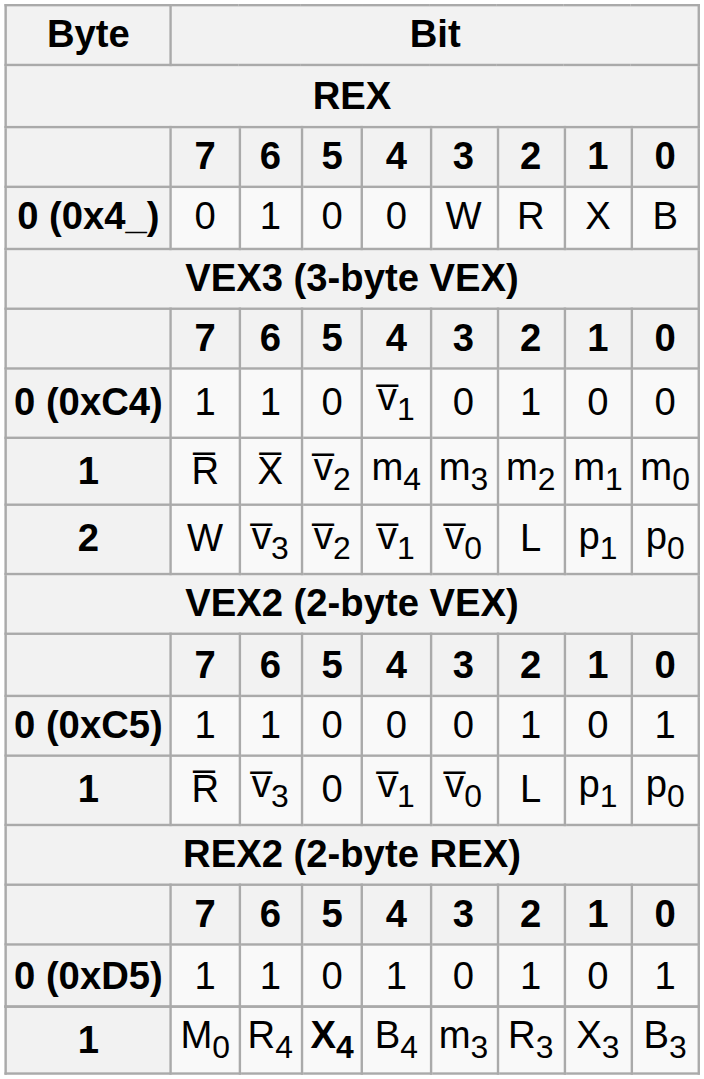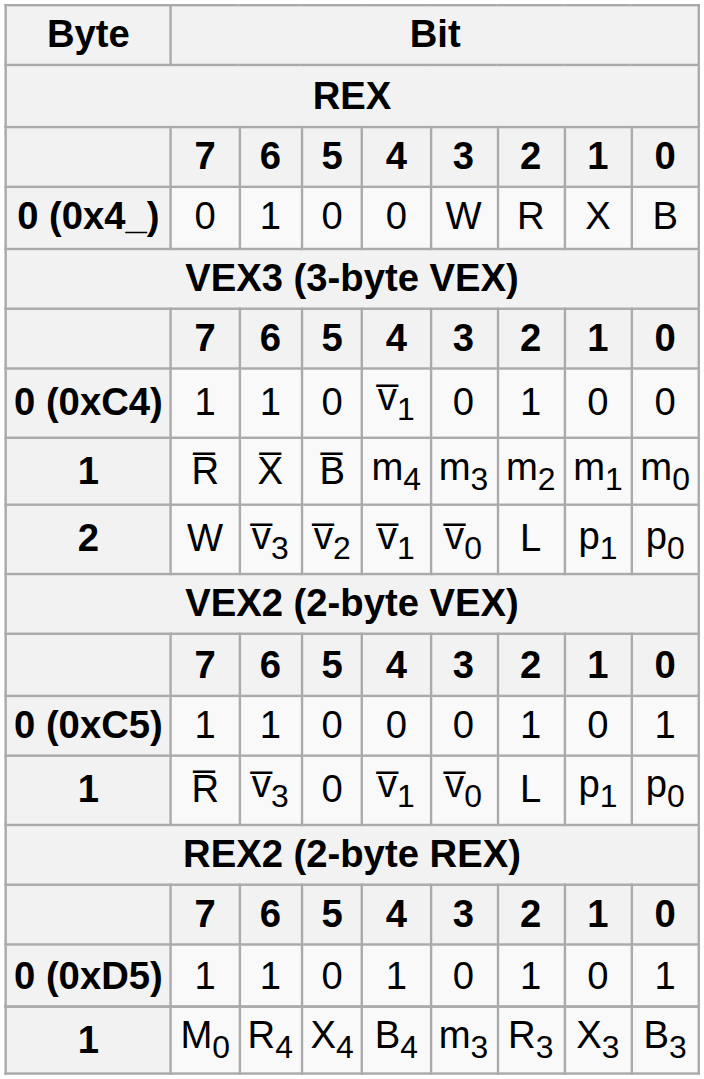 <table class="wikitable" style="float:right; margin-left:1.5em; margin-right:0; margin-top:0; text-align:center;">
 <tr>
 <th>Byte</th>
 <th colspan=9>Bit</th>
 </tr>
 <tr>
 <th colspan=9>REX</th>
 </tr>
 <tr>
 <th></th>
 <th>7</th>
 <th>6</th>
 <th>5</th>
 <th>4</th>
 <th>3</th>
 <th>2</th>
 <th>1</th>
 <th>0</th>
 </tr>
 <tr>
 <th>0 (0x4_)</th>
 <td>0</td>
 <td>1</td>
 <td>0</td>
 <td>0</td>
 <td>W</td>
 <td>R</td>
 <td>X</td>
 <td>B</td>
 </tr>
 <tr>
 <th colspan=9>VEX3 (3-byte VEX)</th>
 </tr>
 <tr>
 <th></th>
 <th>7</th>
 <th>6</th>
 <th>5</th>
 <th>4</th>
 <th>3</th>
 <th>2</th>
 <th>1</th>
 <th>0</th>
 </tr>
 <tr>
 <th>0 (0xC4)</th>
 <td>1</td>
 <td>1</td>
 <td>0</td>
 <td>v̅<sub>1</sub></td>
 <td>0</td>
 <td>1</td>
 <td>0</td>
 <td>0</td>
 </tr>
 <tr>
 <th>1</th>
 <td>R̅</td>
 <td>X̅</td>
-<td>v̅<sub>2</sub></td>
+<td>B̅</td>
 <td>m<sub>4</sub></td>
 <td>m<sub>3</sub></td>
 <td>m<sub>2</sub></td>
 <td>m<sub>1</sub></td>
 <td>m<sub>0</sub></td>
 </tr>
 <tr>
 <th>2</th>
 <td>W</td>
 <td>v̅<sub>3</sub></td>
 <td>v̅<sub>2</sub></td>
 <td>v̅<sub>1</sub></td>
 <td>v̅<sub>0</sub></td>
 <td>L</td>
 <td>p<sub>1</sub></td>
 <td>p<sub>0</sub></td>
 </tr>
 <tr>
 <th colspan=9>VEX2 (2-byte VEX)</th>
 </tr>
 <tr>
 <th></th>
 <th>7</th>
 <th>6</th>
 <th>5</th>
 <th>4</th>
 <th>3</th>
 <th>2</th>
 <th>1</th>
 <th>0</th>
 </tr>
 <tr>
 <th>0 (0xC5)</th>
 <td>1</td>
 <td>1</td>
 <td>0</td>
 <td>0</td>
 <td>0</td>
 <td>1</td>
 <td>0</td>
 <td>1</td>
 </tr>
 <tr>
 <th>1</th>
 <td>R̅</td>
 <td>v̅<sub>3</sub></td>
 <td>0</td>
 <td>v̅<sub>1</sub></td>
 <td>v̅<sub>0</sub></td>
 <td>L</td>
 <td>p<sub>1</sub></td>
 <td>p<sub>0</sub></td>
 </tr>
 <tr>
 <th colspan=9>REX2 (2-byte REX)</th>
 </tr>
 <tr>
 <th></th>
 <th>7</th>
 <th>6</th>
 <th>5</th>
 <th>4</th>
 <th>3</th>
 <th>2</th>
 <th>1</th>
 <th>0</th>
 </tr>
 <tr>
 <th>0 (0xD5)</th>
 <td>1</td>
 <td>1</td>
 <td>0</td>
 <td>1</td>
 <td>0</td>
 <td>1</td>
 <td>0</td>
 <td>1</td>
 </tr>
 <tr>
 </tr>
 <tr>
 <th>1</th>
 <td>M<sub>0</sub></td>
 <td>R<sub>4</sub></td>
-<td><strong>X<sub>4</sub></strong></td>
+<td>X<sub>4</sub></td>
 <td>B<sub>4</sub></td>
 <td>m<sub>3</sub></td>
 <td>R<sub>3</sub></td>
 <td>X<sub>3</sub></td>
 <td>B<sub>3</sub></td>
 </tr>
 </table>
